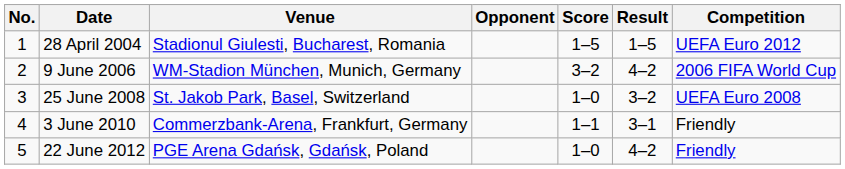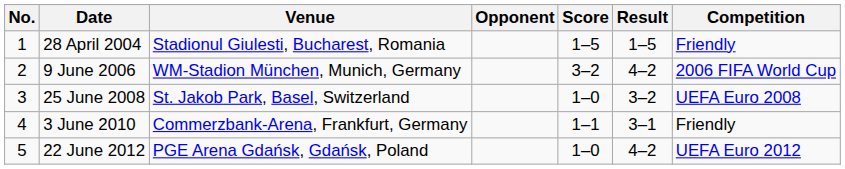 <table class="wikitable sortable">
 <tr>
 <th scope="col">No.</th>
 <th scope="col">Date</th>
 <th scope="col">Venue</th>
 <th scope="col">Opponent</th>
 <th scope="col">Score</th>
 <th scope="col">Result</th>
 <th scope="col">Competition</th>
 </tr>
 <tr>
 <td align="center">1</td>
 <td>28 April 2004</td>
 <td><a href='#'>Stadionul Giulesti</a>, <a href='#'>Bucharest</a>, Romania</td>
 <td></td>
 <td align="center">1–5</td>
 <td align="center">1–5</td>
-<td><a href='#'>UEFA Euro 2012</a></td>
+<td><a href='#'>Friendly</a></td>
 </tr>
 <tr>
 <td align="center">2</td>
 <td>9 June 2006</td>
 <td><a href='#'>WM-Stadion München</a>, Munich, Germany</td>
 <td></td>
 <td align="center">3–2</td>
 <td align="center">4–2</td>
 <td><a href='#'>2006 FIFA World Cup</a></td>
 </tr>
 <tr>
 <td align="center">3</td>
 <td>25 June 2008</td>
 <td><a href='#'>St. Jakob Park</a>, <a href='#'>Basel</a>, Switzerland</td>
 <td></td>
 <td align="center">1–0</td>
 <td align="center">3–2</td>
 <td><a href='#'>UEFA Euro 2008</a></td>
 </tr>
 <tr>
 <td align="center">4</td>
 <td>3 June 2010</td>
 <td><a href='#'>Commerzbank-Arena</a>, Frankfurt, Germany</td>
 <td></td>
 <td align="center">1–1</td>
 <td align="center">3–1</td>
 <td>Friendly</td>
 </tr>
 <tr>
 <td align="center">5</td>
 <td>22 June 2012</td>
 <td><a href='#'>PGE Arena Gdańsk</a>, <a href='#'>Gdańsk</a>, Poland</td>
 <td></td>
 <td align="center">1–0</td>
 <td align="center">4–2</td>
-<td><a href='#'>Friendly</a></td>
+<td><a href='#'>UEFA Euro 2012</a></td>
 </tr>
 </table>
